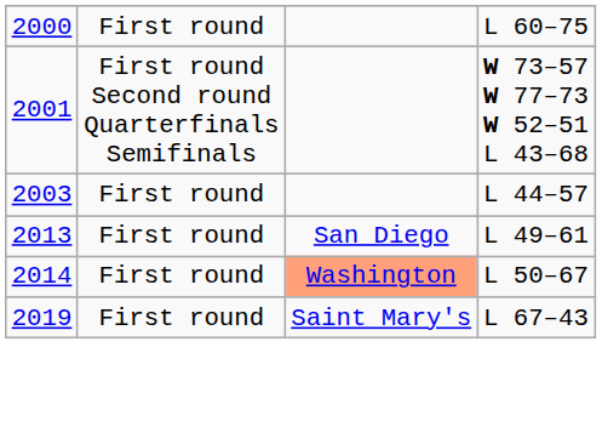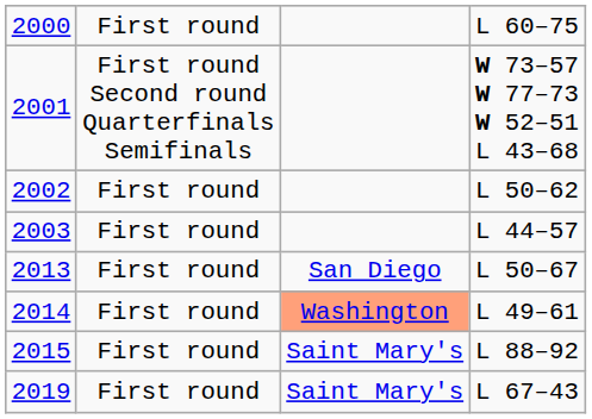 <table class="wikitable" style="text-align:center">
 <tr>
 <td><a href='#'>2000</a></td>
 <td>First round</td>
 <td></td>
 <td>L 60–75</td>
 </tr>
 <tr>
 <td><a href='#'>2001</a></td>
 <td>First round<br> Second round<br>Quarterfinals<br>Semifinals</td>
 <td><br><br><br></td>
 <td><strong>W</strong> 73–57<br><strong>W</strong> 77–73  <br><strong>W</strong> 52–51<br>L 43–68</td>
 </tr>
 <tr>
+<td><a href='#'>2002</a></td>
+<td>First round</td>
+<td></td>
+<td>L 50–62</td>
+</tr>
+<tr>
 <td><a href='#'>2003</a></td>
 <td>First round</td>
 <td></td>
 <td>L 44–57</td>
 </tr>
 <tr>
 <td><a href='#'>2013</a></td>
 <td>First round</td>
 <td><a href='#'>San Diego</a></td>
-<td>L 49–61</td>
+<td>L 50–67</td>
 </tr>
 <tr>
 <td><a href='#'>2014</a></td>
 <td>First round</td>
 <td style="background: lightsalmon;"><a href='#'>Washington</a></td>
-<td>L 50–67</td>
+<td>L 49–61</td>
+</tr>
+<tr>
+<td><a href='#'>2015</a></td>
+<td>First round</td>
+<td><a href='#'>Saint Mary's</a></td>
+<td>L 88–92 </td>
 </tr>
 <tr>
 <td><a href='#'>2019</a></td>
 <td>First round</td>
 <td><a href='#'>Saint Mary's</a></td>
 <td>L 67–43</td>
 </tr>
 </table>
